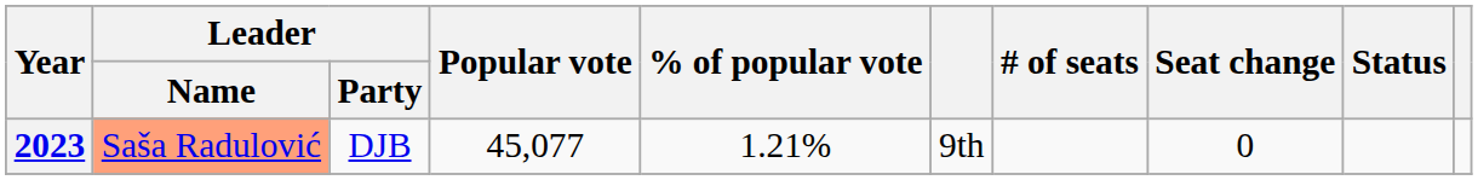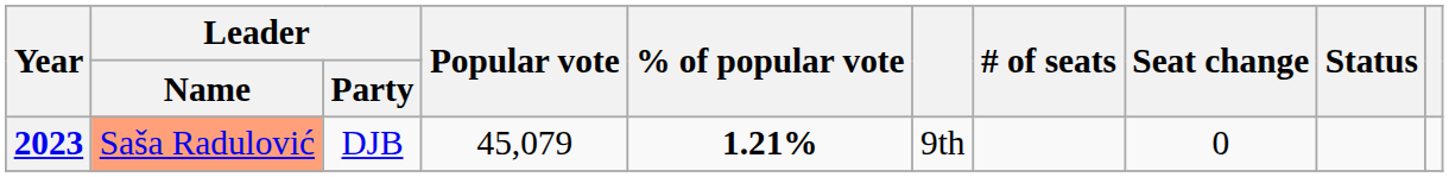 <table class="wikitable" style="text-align:center">
 <tr>
 <th rowspan="2">Year</th>
 <th colspan="2">Leader</th>
 <th rowspan="2">Popular vote</th>
 <th rowspan="2">% of popular vote</th>
 <th rowspan="2"></th>
 <th rowspan="2"># of seats</th>
 <th rowspan="2">Seat change</th>
 <th rowspan="2">Status</th>
 <th rowspan="2"></th>
 </tr>
 <tr>
 <th>Name</th>
 <th>Party</th>
 </tr>
 <tr>
 <th><a href='#'>2023</a></th>
 <td style="background: lightsalmon;"><a href='#'>Saša Radulović</a></td>
 <td><a href='#'>DJB</a></td>
-<td>45,077</td>
-<td>1.21%</td>
+<td>45,079</td>
+<td><strong>1.21%</strong></td>
 <td> 9th</td>
 <td></td>
 <td> 0</td>
 <td></td>
 <td></td>
 </tr>
 </table>
